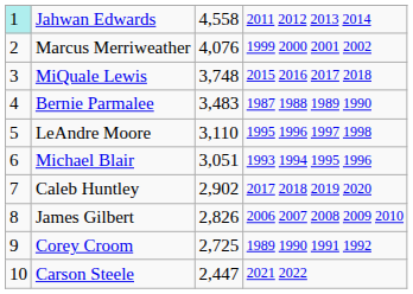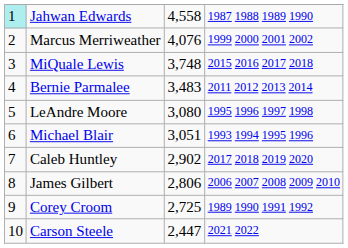 <table class="wikitable">
 <tr>
 </tr>
 <tr>
 <td style="background: paleturquoise;">1</td>
 <td><a href='#'>Jahwan Edwards</a></td>
 <td>4,558</td>
-<td style="font-size:80%;"><a href='#'>2011</a> <a href='#'>2012</a> <a href='#'>2013</a> <a href='#'>2014</a></td>
+<td style="font-size:80%;"><a href='#'>1987</a> <a href='#'>1988</a> <a href='#'>1989</a> <a href='#'>1990</a></td>
 </tr>
 <tr>
 <td>2</td>
 <td>Marcus Merriweather</td>
 <td>4,076</td>
 <td style="font-size:80%;"><a href='#'>1999</a> <a href='#'>2000</a> <a href='#'>2001</a> <a href='#'>2002</a></td>
 </tr>
 <tr>
 <td>3</td>
 <td><a href='#'>MiQuale Lewis</a></td>
 <td>3,748</td>
 <td style="font-size:80%;"><a href='#'>2015</a> <a href='#'>2016</a> <a href='#'>2017</a> <a href='#'>2018</a></td>
 </tr>
 <tr>
 <td>4</td>
 <td><a href='#'>Bernie Parmalee</a></td>
 <td>3,483</td>
-<td style="font-size:80%;"><a href='#'>1987</a> <a href='#'>1988</a> <a href='#'>1989</a> <a href='#'>1990</a></td>
+<td style="font-size:80%;"><a href='#'>2011</a> <a href='#'>2012</a> <a href='#'>2013</a> <a href='#'>2014</a></td>
 </tr>
 <tr>
 <td>5</td>
 <td>LeAndre Moore</td>
-<td>3,110</td>
+<td>3,080</td>
 <td style="font-size:80%;"><a href='#'>1995</a> <a href='#'>1996</a> <a href='#'>1997</a> <a href='#'>1998</a></td>
 </tr>
 <tr>
 <td>6</td>
 <td><a href='#'>Michael Blair</a></td>
 <td>3,051</td>
 <td style="font-size:80%;"><a href='#'>1993</a> <a href='#'>1994</a> <a href='#'>1995</a> <a href='#'>1996</a></td>
 </tr>
 <tr>
 <td>7</td>
 <td>Caleb Huntley</td>
 <td>2,902</td>
 <td style="font-size:80%;"><a href='#'>2017</a> <a href='#'>2018</a> <a href='#'>2019</a> <a href='#'>2020</a></td>
 </tr>
 <tr>
 <td>8</td>
 <td>James Gilbert</td>
-<td>2,826</td>
+<td>2,806</td>
 <td style="font-size:80%;"><a href='#'>2006</a> <a href='#'>2007</a> <a href='#'>2008</a> <a href='#'>2009</a> <a href='#'>2010</a></td>
 </tr>
 <tr>
 <td>9</td>
 <td><a href='#'>Corey Croom</a></td>
 <td>2,725</td>
 <td style="font-size:80%;"><a href='#'>1989</a> <a href='#'>1990</a> <a href='#'>1991</a> <a href='#'>1992</a></td>
 </tr>
 <tr>
 <td>10</td>
 <td><a href='#'>Carson Steele</a></td>
 <td>2,447</td>
 <td style="font-size:80%;"><a href='#'>2021</a> <a href='#'>2022</a></td>
 </tr>
 </table>
